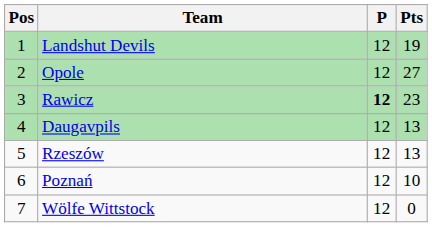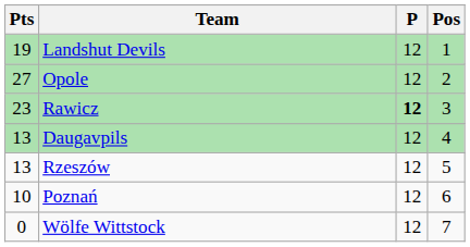 <table class="wikitable" style="font-size: 100%">
 <tr>
-<th width=20>Pos</th>
+<th width=20>Pts</th>
 <th width=300>Team</th>
 <th width=20>P</th>
-<th width=20>Pts</th>
+<th width=20>Pos</th>
 </tr>
 <tr align=center style="background:#ACE1AF;">
-<td>1</td>
+<td>19</td>
 <td align="left"><a href='#'>Landshut Devils</a> </td>
 <td>12</td>
-<td>19</td>
+<td>1</td>
 </tr>
 <tr align=center style="background:#ACE1AF;">
-<td>2</td>
+<td>27</td>
 <td align="left"><a href='#'>Opole</a></td>
 <td>12</td>
-<td>27</td>
+<td>2</td>
 </tr>
 <tr align=center style="background:#ACE1AF;">
-<td>3</td>
+<td>23</td>
 <td align="left"><a href='#'>Rawicz</a></td>
 <td><strong>12</strong></td>
-<td>23</td>
+<td>3</td>
 </tr>
 <tr align=center style="background:#ACE1AF;">
-<td>4</td>
+<td>13</td>
 <td align="left"><a href='#'>Daugavpils</a> </td>
 <td>12</td>
-<td>13</td>
+<td>4</td>
 </tr>
 <tr align=center>
-<td>5</td>
+<td>13</td>
 <td align="left"><a href='#'>Rzeszów</a></td>
 <td>12</td>
-<td>13</td>
+<td>5</td>
 </tr>
 <tr align=center>
-<td>6</td>
+<td>10</td>
 <td align="left"><a href='#'>Poznań</a></td>
 <td>12</td>
-<td>10</td>
+<td>6</td>
 </tr>
 <tr align=center>
-<td>7</td>
+<td>0</td>
 <td align="left"><a href='#'>Wölfe Wittstock</a> </td>
 <td>12</td>
-<td>0</td>
+<td>7</td>
 </tr>
 </table>
